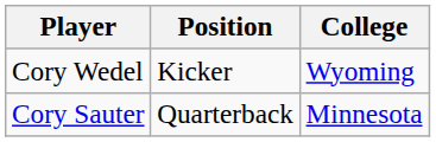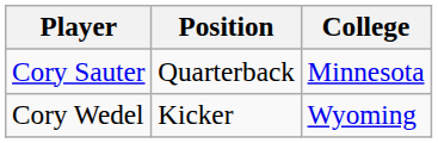 <table class="wikitable">
 <tr>
 <th>Player</th>
 <th>Position</th>
 <th>College</th>
 </tr>
 <tr>
+<td><a href='#'>Cory Sauter</a></td>
+<td>Quarterback</td>
+<td><a href='#'>Minnesota</a></td>
+</tr>
+<tr>
 <td>Cory Wedel</td>
 <td>Kicker</td>
 <td><a href='#'>Wyoming</a></td>
 </tr>
-<tr>
-<td><a href='#'>Cory Sauter</a></td>
-<td>Quarterback</td>
-<td><a href='#'>Minnesota</a></td>
-</tr>
 </table>
